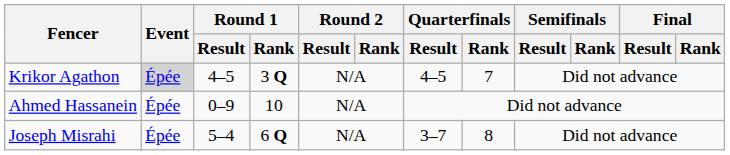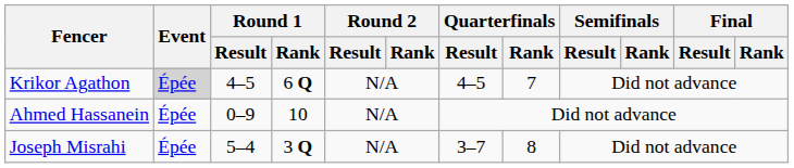 <table class=wikitable style="font-size:90%">
 <tr>
 <th rowspan=2>Fencer</th>
 <th rowspan=2>Event</th>
 <th colspan=2>Round 1</th>
 <th colspan=2>Round 2</th>
 <th colspan=2>Quarterfinals</th>
 <th colspan=2>Semifinals</th>
 <th colspan=2>Final</th>
 </tr>
 <tr>
 <th>Result</th>
 <th>Rank</th>
 <th>Result</th>
 <th>Rank</th>
 <th>Result</th>
 <th>Rank</th>
 <th>Result</th>
 <th>Rank</th>
 <th>Result</th>
 <th>Rank</th>
 </tr>
 <tr>
 <td><a href='#'>Krikor Agathon</a></td>
 <td style="background: lightgrey;"><a href='#'>Épée</a></td>
 <td align=center>4–5</td>
-<td align=center>3 <strong>Q</strong></td>
+<td align=center>6 <strong>Q</strong></td>
 <td align=center colspan=2>N/A</td>
 <td align=center>4–5</td>
 <td align=center>7</td>
 <td align=center colspan=4>Did not advance</td>
 </tr>
 <tr>
 <td><a href='#'>Ahmed Hassanein</a></td>
 <td><a href='#'>Épée</a></td>
 <td align=center>0–9</td>
 <td align=center>10</td>
 <td align=center colspan=2>N/A</td>
 <td align=center colspan=6>Did not advance</td>
 </tr>
 <tr>
 <td><a href='#'>Joseph Misrahi</a></td>
 <td><a href='#'>Épée</a></td>
 <td align=center>5–4</td>
-<td align=center>6 <strong>Q</strong></td>
+<td align=center>3 <strong>Q</strong></td>
 <td align=center colspan=2>N/A</td>
 <td align=center>3–7</td>
 <td align=center>8</td>
 <td align=center colspan=4>Did not advance</td>
 </tr>
 </table>
